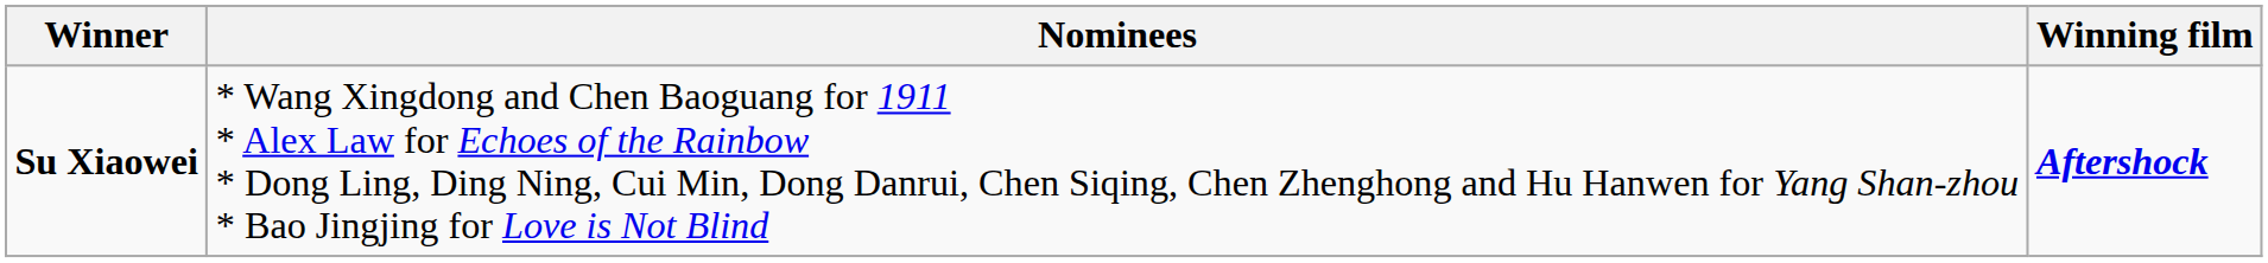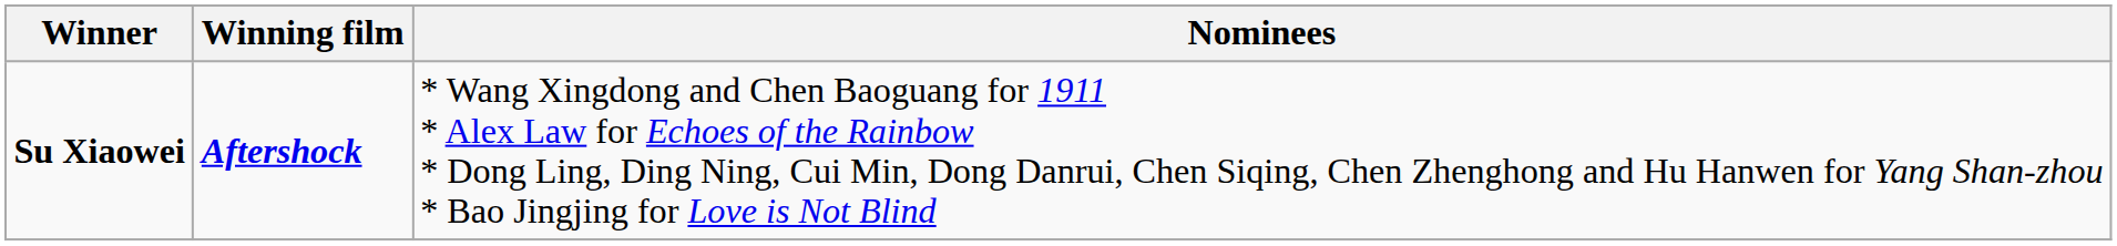 <table class="wikitable">
 <tr>
 <th>Winner</th>
+<th>Winning film</th>
 <th>Nominees</th>
-<th>Winning film</th>
 </tr>
 <tr>
 <td><strong>Su Xiaowei</strong></td>
+<td><strong><em><a href='#'>Aftershock</a></em></strong></td>
 <td>* Wang Xingdong and Chen Baoguang  for <em><a href='#'>1911</a></em><br> * <a href='#'>Alex Law</a> for <em><a href='#'>Echoes of the Rainbow</a></em><br> * Dong Ling, Ding Ning, Cui Min, Dong Danrui, Chen Siqing, Chen Zhenghong and Hu Hanwen for <em>Yang Shan-zhou</em><br> * Bao Jingjing for <em><a href='#'>Love is Not Blind</a></em></td>
-<td><strong><em><a href='#'>Aftershock</a></em></strong></td>
 </tr>
 </table>
